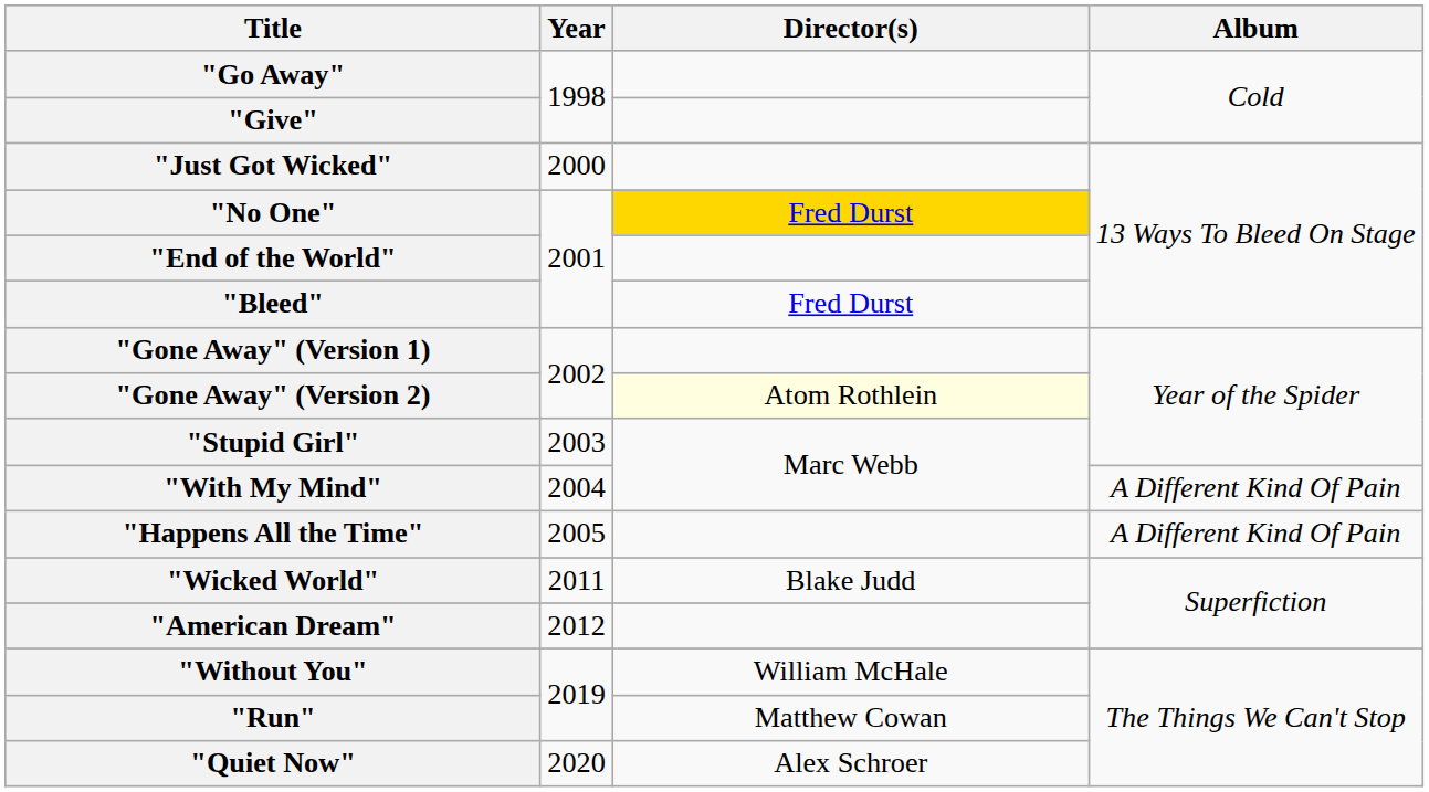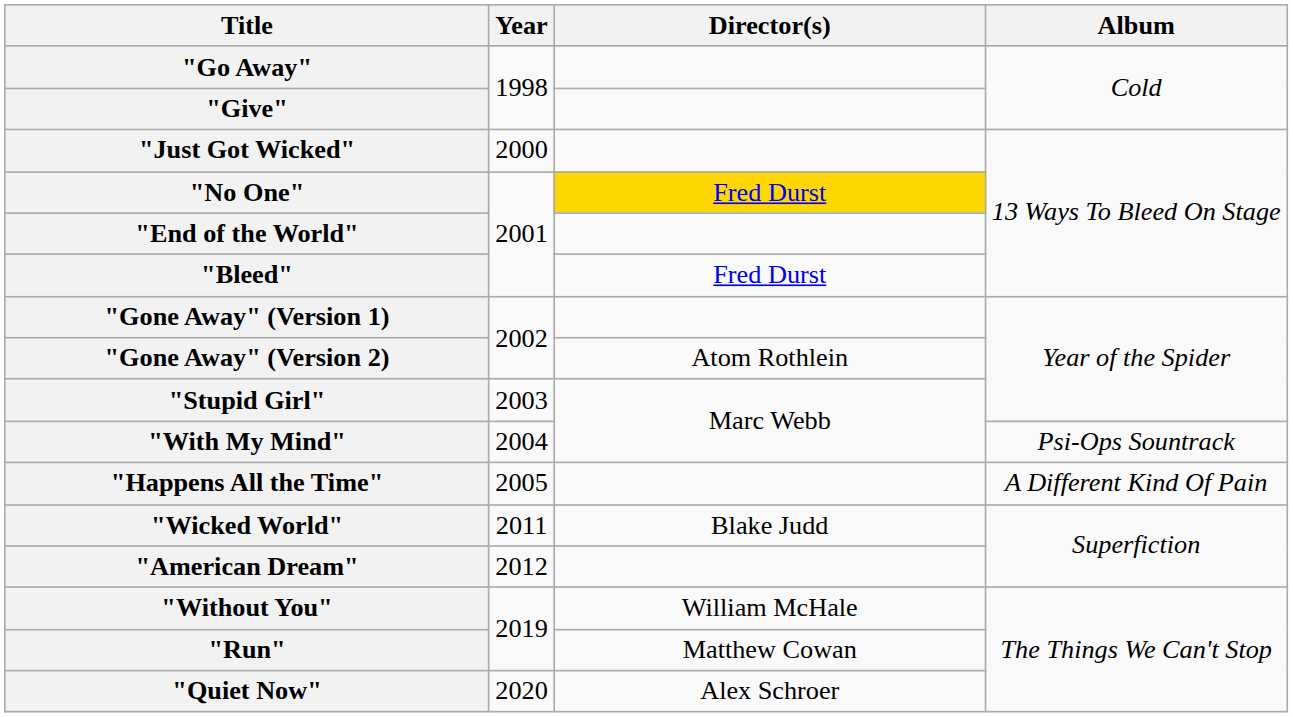 <table class="wikitable plainrowheaders" style="text-align:center;">
 <tr>
 <th scope="col" style="width:18em;">Title</th>
 <th scope="col">Year</th>
 <th scope="col" style="width:16em;">Director(s)</th>
 <th>Album</th>
 </tr>
 <tr>
 <th scope="row">"Go Away"</th>
 <td rowspan="2">1998</td>
 <td></td>
 <td rowspan="2"><em>Cold</em></td>
 </tr>
 <tr>
 <th scope="row">"Give"</th>
 <td></td>
 </tr>
 <tr>
 <th scope="row">"Just Got Wicked"</th>
 <td>2000</td>
 <td></td>
 <td rowspan="4"><em>13 Ways To Bleed On Stage</em></td>
 </tr>
 <tr>
 <th scope="row">"No One"</th>
 <td rowspan="3">2001</td>
 <td style="background: gold;"><a href='#'>Fred Durst</a></td>
 </tr>
 <tr>
 <th scope="row">"End of the World"</th>
 <td></td>
 </tr>
 <tr>
 <th scope="row">"Bleed"</th>
 <td><a href='#'>Fred Durst</a></td>
 </tr>
 <tr>
 <th scope="row">"Gone Away" (Version 1)</th>
 <td rowspan="2">2002</td>
 <td></td>
 <td rowspan="3"><em>Year of the Spider</em></td>
 </tr>
 <tr>
 <th scope="row">"Gone Away" (Version 2)</th>
-<td style="background: lightyellow;">Atom Rothlein</td>
+<td>Atom Rothlein</td>
 </tr>
 <tr>
 <th scope="row">"Stupid Girl"</th>
 <td>2003</td>
 <td rowspan="2">Marc Webb</td>
 </tr>
 <tr>
 <th scope="row">"With My Mind"</th>
 <td>2004</td>
-<td><em>A Different Kind Of Pain</em></td>
+<td><em>Psi-Ops Sountrack</em></td>
 </tr>
 <tr>
 <th scope="row">"Happens All the Time"</th>
 <td>2005</td>
 <td></td>
 <td><em>A Different Kind Of Pain</em></td>
 </tr>
 <tr>
 <th scope="row">"Wicked World"</th>
 <td>2011</td>
 <td>Blake Judd</td>
 <td rowspan="2"><em>Superfiction</em></td>
 </tr>
 <tr>
 <th scope="row">"American Dream"</th>
 <td>2012</td>
 <td></td>
 </tr>
 <tr>
 <th scope="row">"Without You"</th>
 <td rowspan="2">2019</td>
 <td>William McHale</td>
 <td rowspan="3"><em>The Things We Can't Stop</em></td>
 </tr>
 <tr>
 <th scope="row">"Run"</th>
 <td>Matthew Cowan</td>
 </tr>
 <tr>
 <th scope="row">"Quiet Now"</th>
 <td>2020</td>
 <td>Alex Schroer</td>
 </tr>
 </table>
